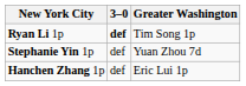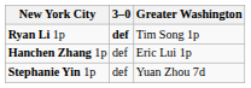 <table class="wikitable">
 <tr>
 <th>New York City</th>
 <th>3–0</th>
 <th>Greater Washington</th>
 </tr>
 <tr>
 <td><strong>Ryan Li</strong> 1p</td>
 <td><strong>def</strong></td>
 <td>Tim Song 1p</td>
 </tr>
 <tr>
+<td><strong>Hanchen Zhang</strong> 1p</td>
+<td>def</td>
+<td>Eric Lui 1p</td>
+</tr>
+<tr>
 <td><strong>Stephanie Yin</strong> 1p</td>
 <td>def</td>
 <td>Yuan Zhou 7d</td>
 </tr>
-<tr>
-<td><strong>Hanchen Zhang</strong> 1p</td>
-<td>def</td>
-<td>Eric Lui 1p</td>
-</tr>
 </table>
